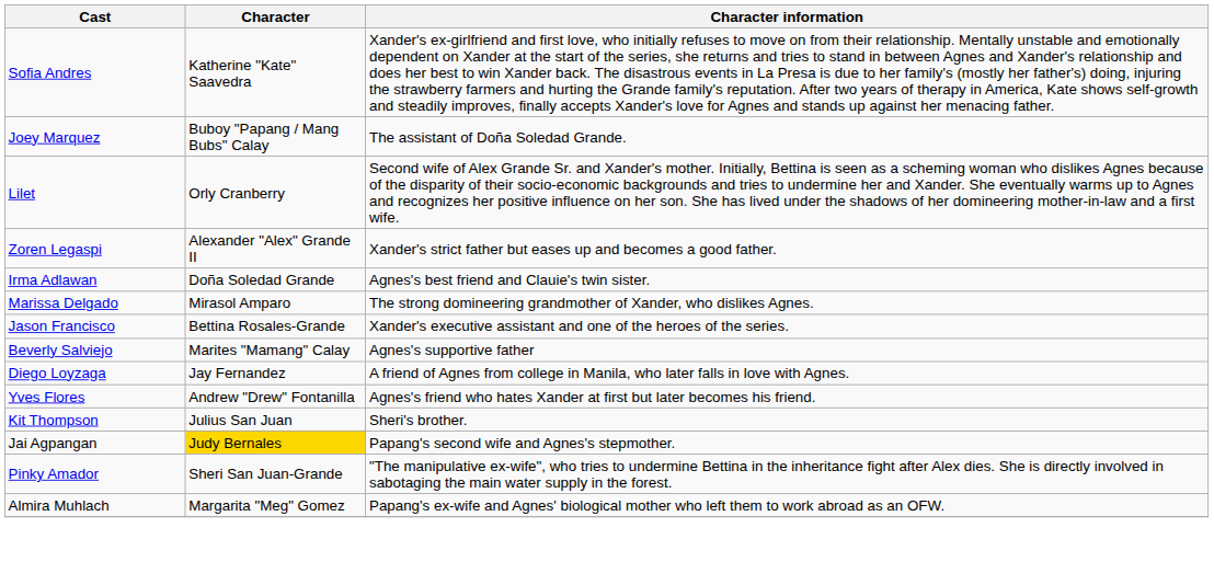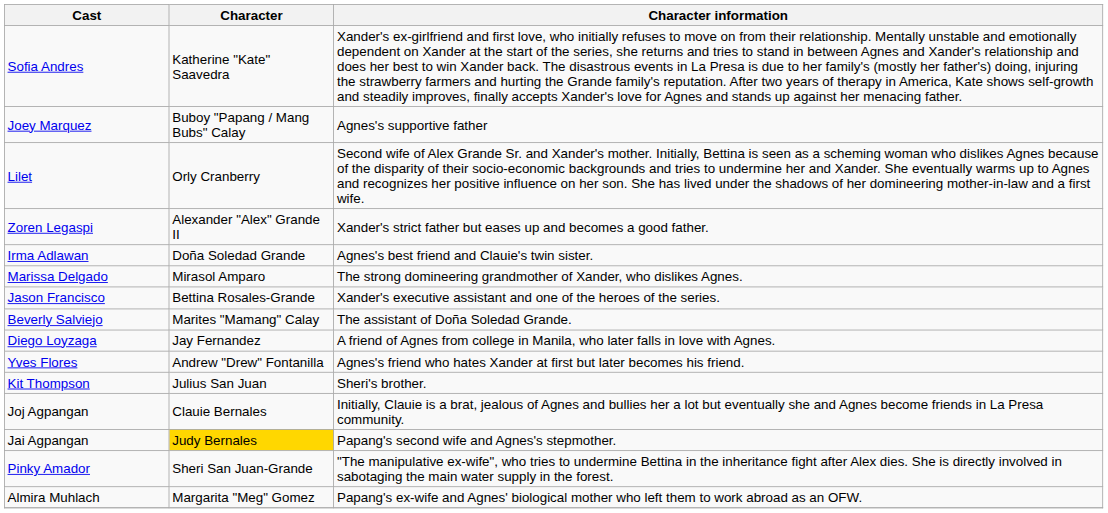 <table class="wikitable" style="font-size:95%;">
 <tr>
 <th style="width:15%;">Cast</th>
 <th style="width:15%;">Character</th>
 <th style="width:15px;">Character information</th>
 </tr>
 <tr>
 <td><a href='#'>Sofia Andres</a></td>
 <td>Katherine "Kate" Saavedra</td>
 <td>Xander's ex-girlfriend and first love, who initially refuses to move on from their relationship. Mentally unstable and emotionally dependent on Xander at the start of the series, she returns and tries to stand in between Agnes and Xander's relationship and does her best to win Xander back. The disastrous events in La Presa is due to her family's (mostly her father's) doing, injuring the strawberry farmers and hurting the Grande family's reputation. After two years of therapy in America, Kate shows self-growth and steadily improves, finally accepts Xander's love for Agnes and stands up against her menacing father.</td>
 </tr>
 <tr>
 <td><a href='#'>Joey Marquez</a></td>
 <td>Buboy "Papang / Mang Bubs" Calay</td>
-<td>The assistant of Doña Soledad Grande.</td>
+<td>Agnes's supportive father</td>
 </tr>
 <tr>
 <td><a href='#'>Lilet</a></td>
 <td>Orly Cranberry</td>
 <td>Second wife of Alex Grande Sr. and Xander's mother. Initially, Bettina is seen as a scheming woman who dislikes Agnes because of the disparity of their socio-economic backgrounds and tries to undermine her and Xander. She eventually warms up to Agnes and recognizes her positive influence on her son. She has lived under the shadows of her domineering mother-in-law and a first wife.</td>
 </tr>
 <tr>
 <td><a href='#'>Zoren Legaspi</a></td>
 <td>Alexander "Alex" Grande II</td>
 <td>Xander's strict father but eases up and becomes a good father.</td>
 </tr>
 <tr>
 <td><a href='#'>Irma Adlawan</a></td>
 <td>Doña Soledad Grande</td>
 <td>Agnes's best friend and Clauie's twin sister.</td>
 </tr>
 <tr>
 <td><a href='#'>Marissa Delgado</a></td>
 <td>Mirasol Amparo</td>
 <td>The strong domineering grandmother of Xander, who dislikes Agnes.</td>
 </tr>
 <tr>
 <td><a href='#'>Jason Francisco</a></td>
 <td>Bettina Rosales-Grande</td>
 <td>Xander's executive assistant and one of the heroes of the series.</td>
 </tr>
 <tr>
 <td><a href='#'>Beverly Salviejo</a></td>
 <td>Marites "Mamang" Calay</td>
-<td>Agnes's supportive father</td>
+<td>The assistant of Doña Soledad Grande.</td>
 </tr>
 <tr>
 <td><a href='#'>Diego Loyzaga</a></td>
 <td>Jay Fernandez</td>
 <td>A friend of Agnes from college in Manila, who later falls in love with Agnes.</td>
 </tr>
 <tr>
 <td><a href='#'>Yves Flores</a></td>
 <td>Andrew "Drew" Fontanilla</td>
 <td>Agnes's friend who hates Xander at first but later becomes his friend.</td>
 </tr>
 <tr>
 <td><a href='#'>Kit Thompson</a></td>
 <td>Julius San Juan</td>
 <td>Sheri's brother.</td>
+</tr>
+<tr>
+<td>Joj Agpangan</td>
+<td>Clauie Bernales</td>
+<td>Initially, Clauie is a brat, jealous of Agnes and bullies her a lot but eventually she and Agnes become friends in La Presa community.</td>
 </tr>
 <tr>
 <td>Jai Agpangan</td>
 <td style="background: gold;">Judy Bernales</td>
 <td>Papang's second wife and Agnes's stepmother.</td>
 </tr>
 <tr>
 <td><a href='#'>Pinky Amador</a></td>
 <td>Sheri San Juan-Grande</td>
 <td>"The manipulative ex-wife", who tries to undermine Bettina in the inheritance fight after Alex dies. She is directly involved in sabotaging the main water supply in the forest.</td>
 </tr>
 <tr>
 <td>Almira Muhlach</td>
 <td>Margarita "Meg" Gomez</td>
 <td>Papang's ex-wife and Agnes' biological mother who left them to work abroad as an OFW.</td>
 </tr>
 <tr>
 </tr>
 </table>
